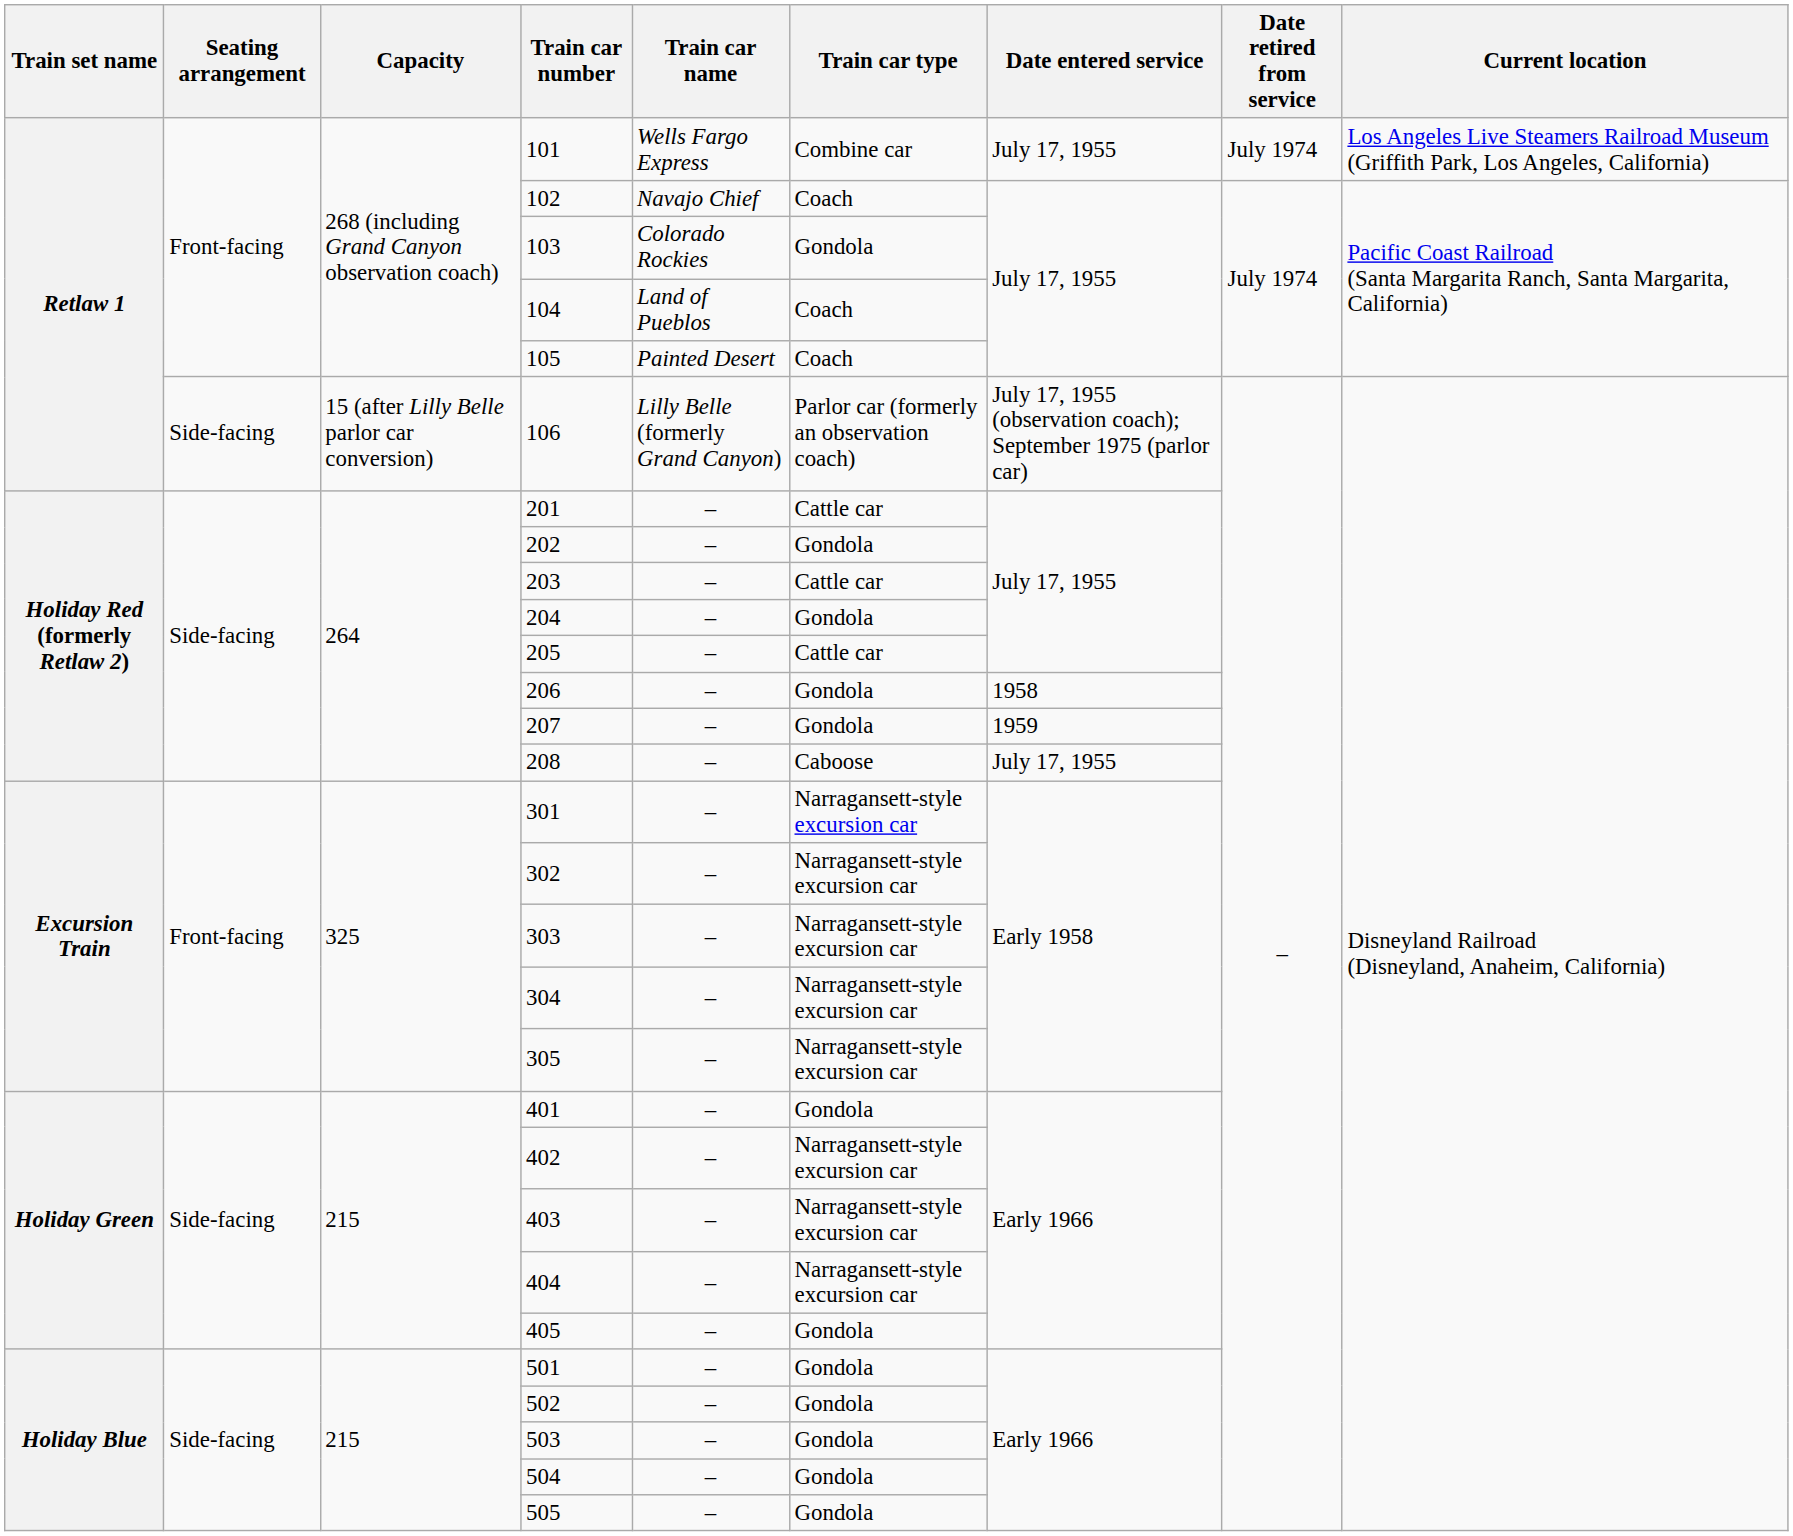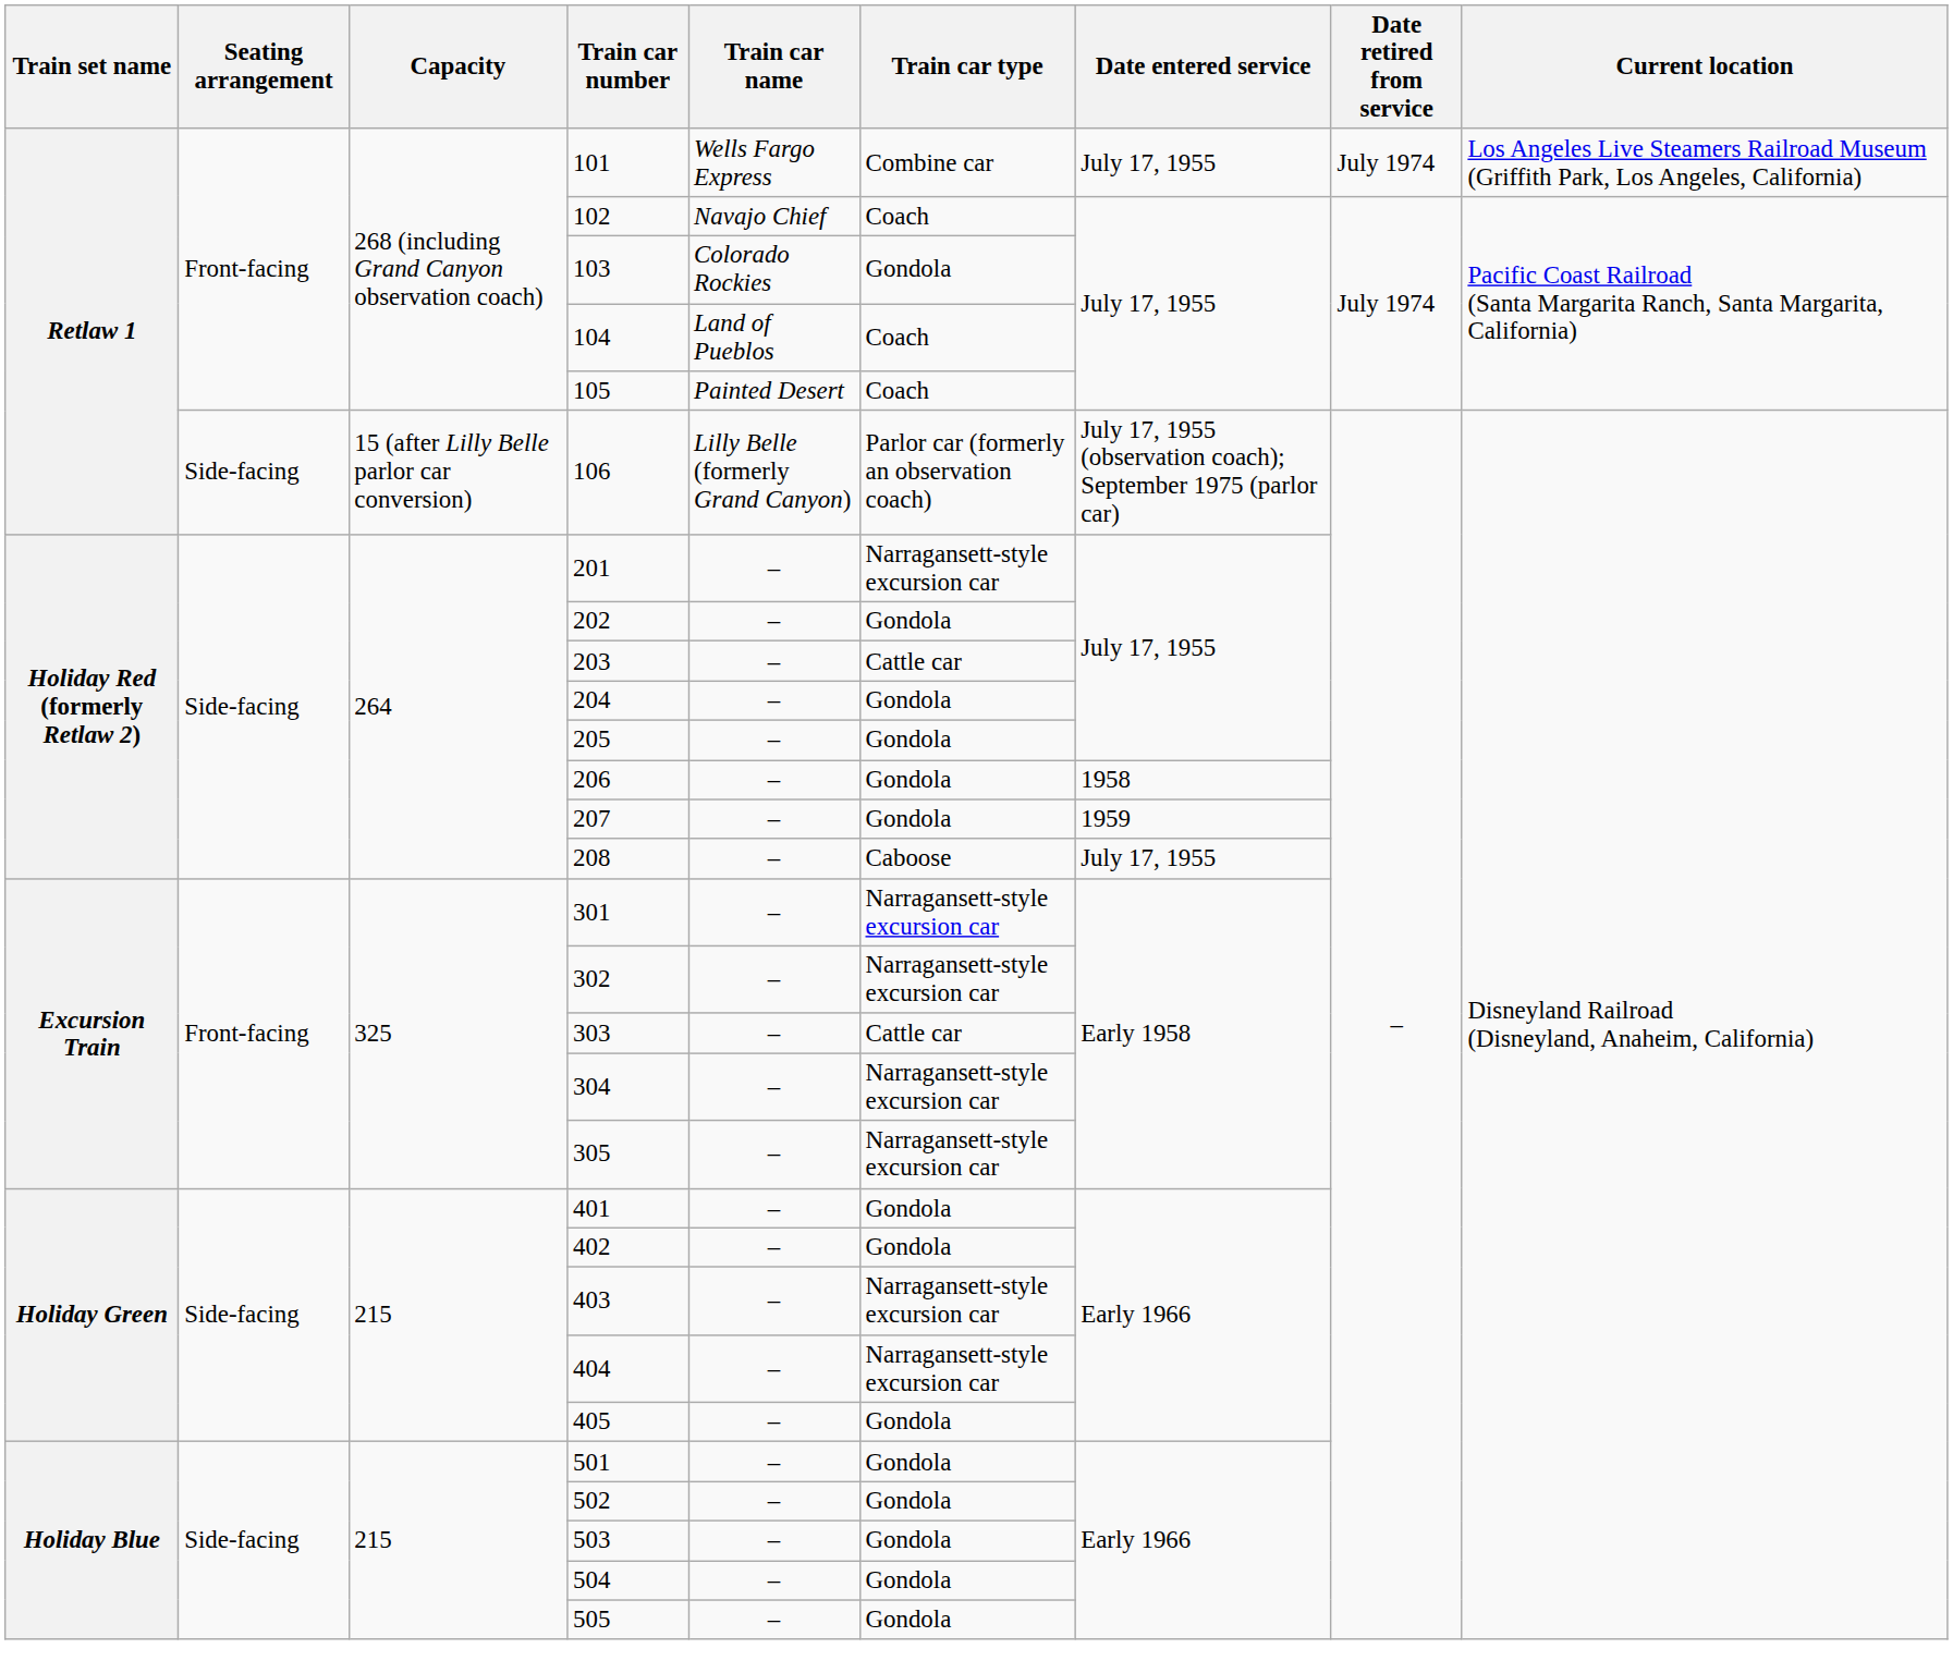 <table Class="wikitable plainrowheaders">
 <tr>
 <th scope="col">Train set name</th>
 <th scope="col">Seating arrangement</th>
 <th scope="col">Capacity</th>
 <th scope="col">Train car number</th>
 <th scope="col">Train car name</th>
 <th scope="col">Train car type</th>
 <th scope="col">Date entered service</th>
 <th scope="col">Date retired from service</th>
 <th scope="col" style="width:25%;">Current location</th>
 </tr>
 <tr>
 <th scope="row" rowspan="6"><em>Retlaw 1</em></th>
 <td rowspan="5">Front-facing</td>
 <td rowspan="5">268 (including <em>Grand Canyon</em> observation coach)</td>
 <td>101</td>
 <td><em>Wells Fargo Express</em></td>
 <td>Combine car</td>
 <td>July 17, 1955</td>
 <td>July 1974</td>
 <td><a href='#'>Los Angeles Live Steamers Railroad Museum</a><br>(Griffith Park, Los Angeles, California)</td>
 </tr>
 <tr>
 <td>102</td>
 <td><em>Navajo Chief</em></td>
 <td>Coach</td>
 <td rowspan="4">July 17, 1955</td>
 <td rowspan="4">July 1974</td>
 <td rowspan="4"><a href='#'>Pacific Coast Railroad</a><br>(Santa Margarita Ranch, Santa Margarita, California)</td>
 </tr>
 <tr>
 <td>103</td>
 <td><em>Colorado Rockies</em></td>
 <td>Gondola</td>
 </tr>
 <tr>
 <td>104</td>
 <td><em>Land of Pueblos</em></td>
 <td>Coach</td>
 </tr>
 <tr>
 <td>105</td>
 <td><em>Painted Desert</em></td>
 <td>Coach</td>
 </tr>
 <tr>
 <td>Side-facing</td>
 <td>15 (after <em>Lilly Belle</em> parlor car conversion)</td>
 <td>106</td>
 <td><em>Lilly Belle</em> (formerly <em>Grand Canyon</em>)</td>
 <td>Parlor car (formerly an observation coach)</td>
 <td>July 17, 1955 (observation coach); September 1975 (parlor car)</td>
 <td rowspan="24" style="text-align:center;">–</td>
 <td rowspan="24">Disneyland Railroad<br>(Disneyland, Anaheim, California)</td>
 </tr>
 <tr>
 <th scope="row" rowspan="8"><em>Holiday Red</em> (formerly <em>Retlaw 2</em>)</th>
 <td rowspan="8">Side-facing</td>
 <td rowspan="8">264</td>
 <td>201</td>
 <td style="text-align:center;">–</td>
-<td>Cattle car</td>
+<td>Narragansett-style excursion car</td>
 <td rowspan="5">July 17, 1955</td>
 </tr>
 <tr>
 <td>202</td>
 <td style="text-align:center;">–</td>
 <td>Gondola</td>
 </tr>
 <tr>
 <td>203</td>
 <td style="text-align:center;">–</td>
 <td>Cattle car</td>
 </tr>
 <tr>
 <td>204</td>
 <td style="text-align:center;">–</td>
 <td>Gondola</td>
 </tr>
 <tr>
 <td>205</td>
 <td style="text-align:center;">–</td>
-<td>Cattle car</td>
+<td>Gondola</td>
 </tr>
 <tr>
 <td>206</td>
 <td style="text-align:center;">–</td>
 <td>Gondola</td>
 <td>1958</td>
 </tr>
 <tr>
 <td>207</td>
 <td style="text-align:center;">–</td>
 <td>Gondola</td>
 <td>1959</td>
 </tr>
 <tr>
 <td>208</td>
 <td style="text-align:center;">–</td>
 <td>Caboose</td>
 <td>July 17, 1955</td>
 </tr>
 <tr>
 <th scope="row" rowspan="5"><em>Excursion Train</em></th>
 <td rowspan="5">Front-facing</td>
 <td rowspan="5">325</td>
 <td>301</td>
 <td style="text-align:center;">–</td>
 <td>Narragansett-style <a href='#'>excursion car</a></td>
 <td rowspan="5">Early 1958</td>
 </tr>
 <tr>
 <td>302</td>
 <td style="text-align:center;">–</td>
 <td>Narragansett-style excursion car</td>
 </tr>
 <tr>
 <td>303</td>
 <td style="text-align:center;">–</td>
-<td>Narragansett-style excursion car</td>
+<td>Cattle car</td>
 </tr>
 <tr>
 <td>304</td>
 <td style="text-align:center;">–</td>
 <td>Narragansett-style excursion car</td>
 </tr>
 <tr>
 <td>305</td>
 <td style="text-align:center;">–</td>
 <td>Narragansett-style excursion car</td>
 </tr>
 <tr>
 <th scope="row" rowspan="5"><em>Holiday Green</em></th>
 <td rowspan="5">Side-facing</td>
 <td rowspan="5">215</td>
 <td>401</td>
 <td style="text-align:center;">–</td>
 <td>Gondola</td>
 <td rowspan="5">Early 1966</td>
 </tr>
 <tr>
 <td>402</td>
 <td style="text-align:center;">–</td>
-<td>Narragansett-style excursion car</td>
+<td>Gondola</td>
 </tr>
 <tr>
 <td>403</td>
 <td style="text-align:center;">–</td>
 <td>Narragansett-style excursion car</td>
 </tr>
 <tr>
 <td>404</td>
 <td style="text-align:center;">–</td>
 <td>Narragansett-style excursion car</td>
 </tr>
 <tr>
 <td>405</td>
 <td style="text-align:center;">–</td>
 <td>Gondola</td>
 </tr>
 <tr>
 <th scope="row" rowspan="5"><em>Holiday Blue</em></th>
 <td rowspan="5">Side-facing</td>
 <td rowspan="5">215</td>
 <td>501</td>
 <td style="text-align:center;">–</td>
 <td>Gondola</td>
 <td rowspan="5">Early 1966</td>
 </tr>
 <tr>
 <td>502</td>
 <td style="text-align:center;">–</td>
 <td>Gondola</td>
 </tr>
 <tr>
 <td>503</td>
 <td style="text-align:center;">–</td>
 <td>Gondola</td>
 </tr>
 <tr>
 <td>504</td>
 <td style="text-align:center;">–</td>
 <td>Gondola</td>
 </tr>
 <tr>
 <td>505</td>
 <td style="text-align:center;">–</td>
 <td>Gondola</td>
 </tr>
 </table>
